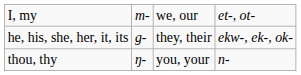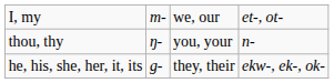 <table class=wikitable>
 <tr>
 <td>I, my</td>
 <td><em>m-</em></td>
 <td>we, our</td>
 <td><em>et-, ot-</em></td>
 </tr>
 <tr>
+<td>thou, thy</td>
+<td><em>ŋ-</em></td>
+<td>you, your</td>
+<td><em>n-</em></td>
+</tr>
+<tr>
 <td>he, his, she, her, it, its</td>
 <td><em>g-</em></td>
 <td>they, their</td>
 <td><em>ekw-, ek-, ok-</em></td>
 </tr>
-<tr>
-<td>thou, thy</td>
-<td><em>ŋ-</em></td>
-<td>you, your</td>
-<td><em>n-</em></td>
-</tr>
 </table>
